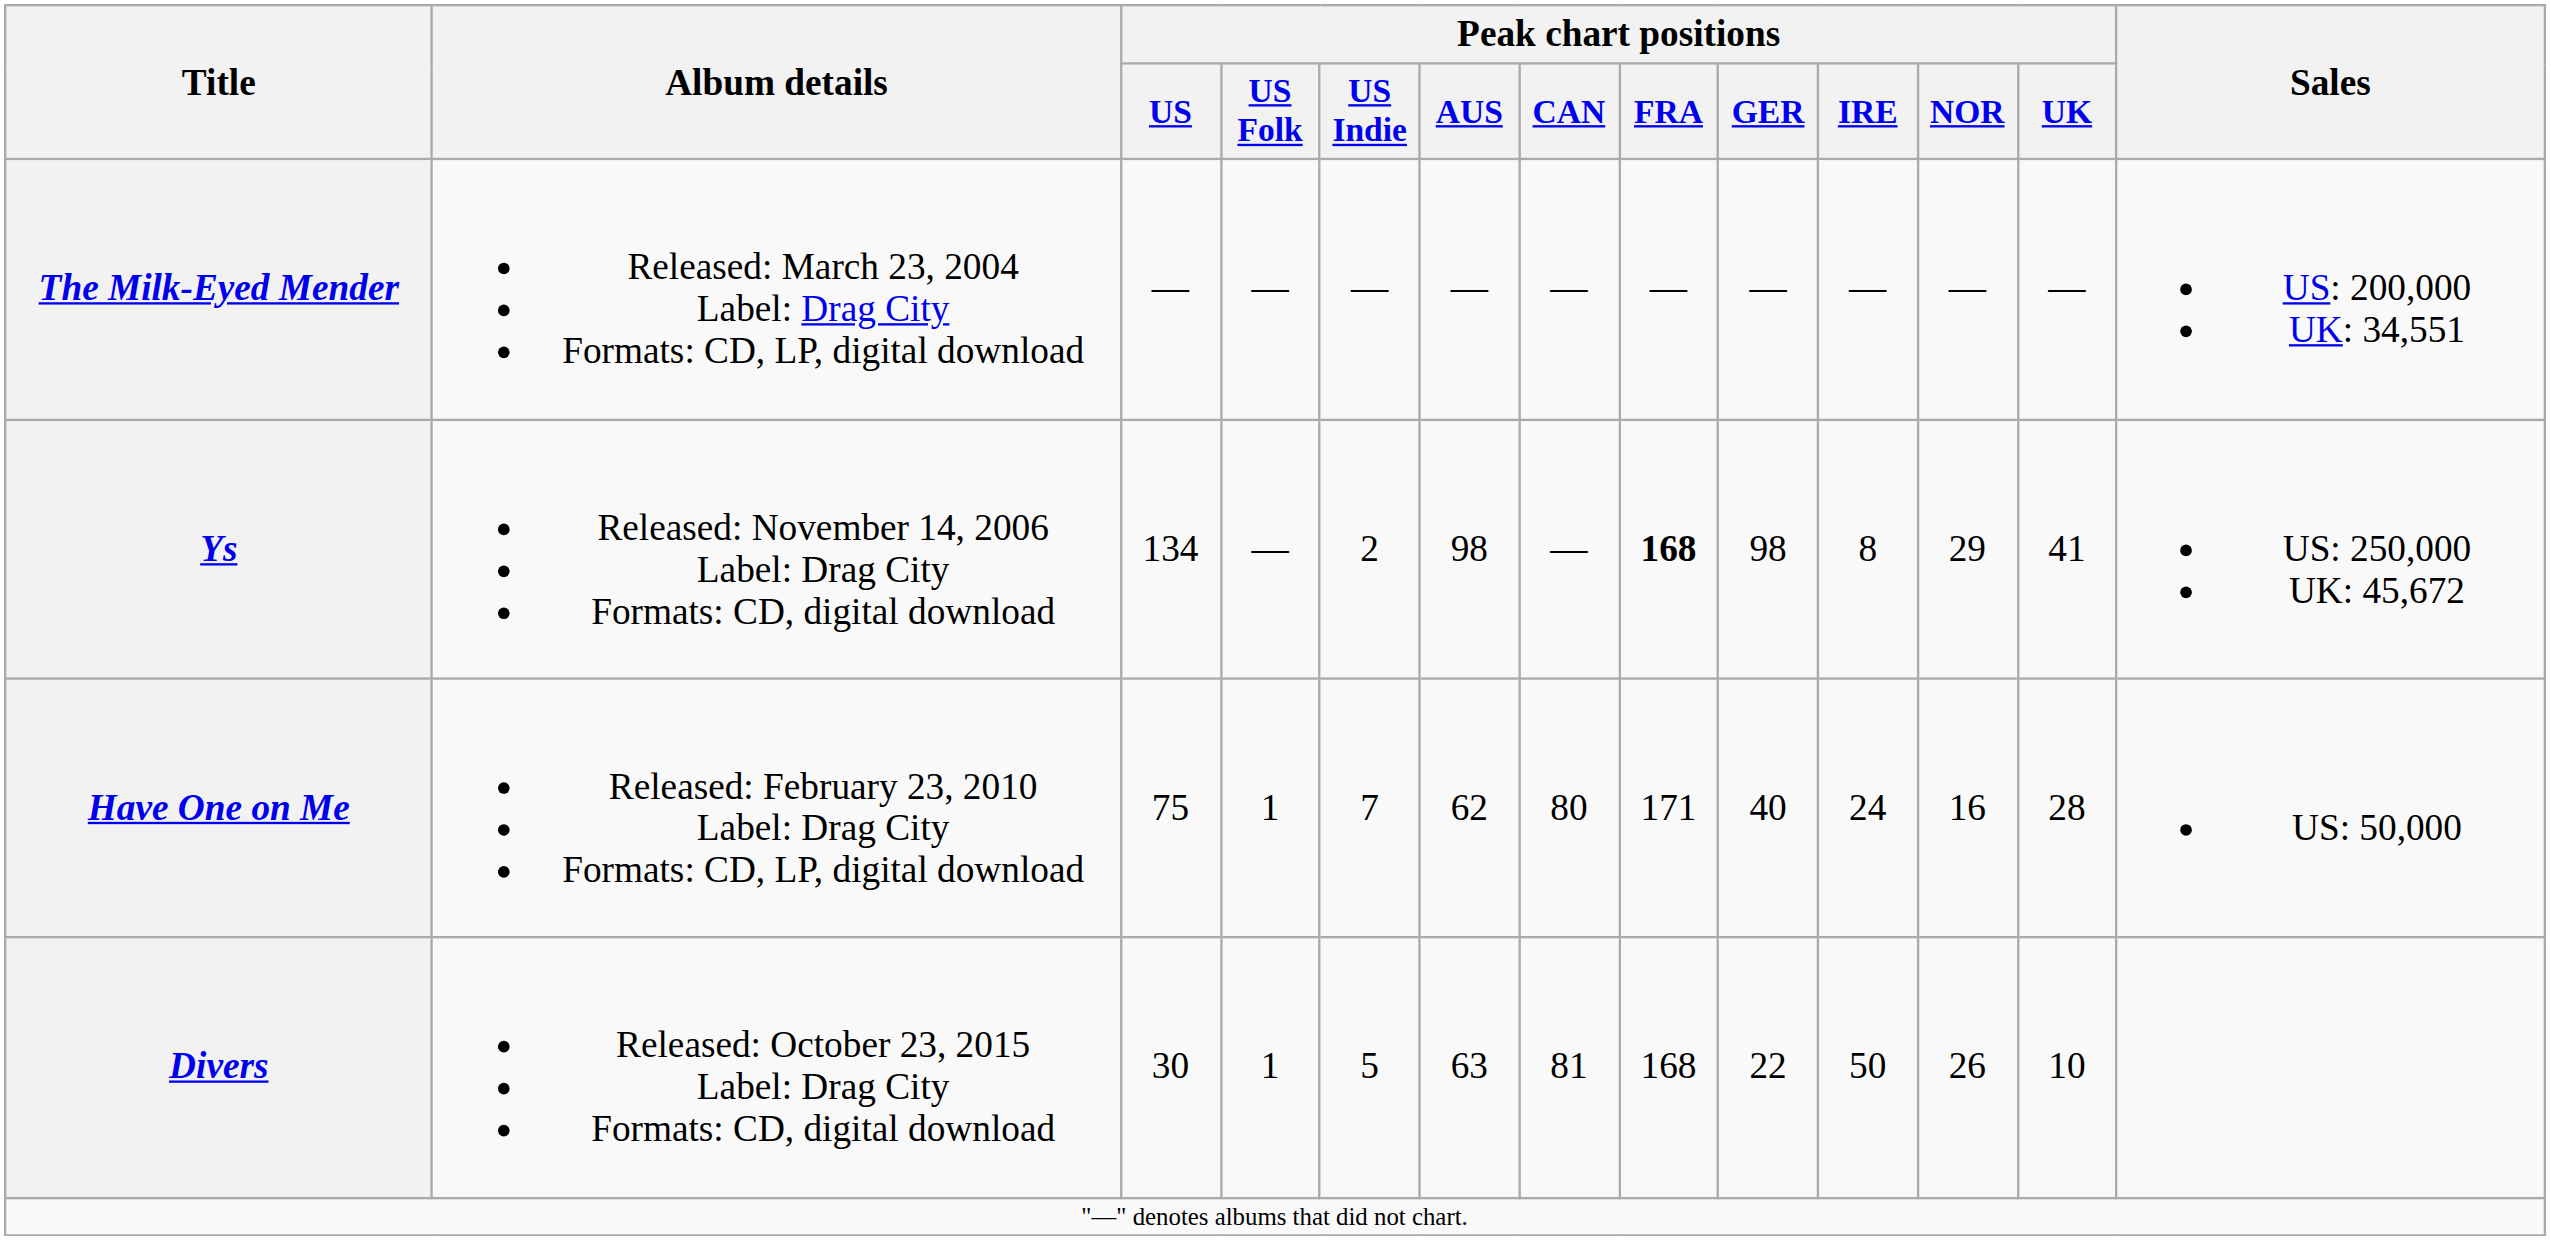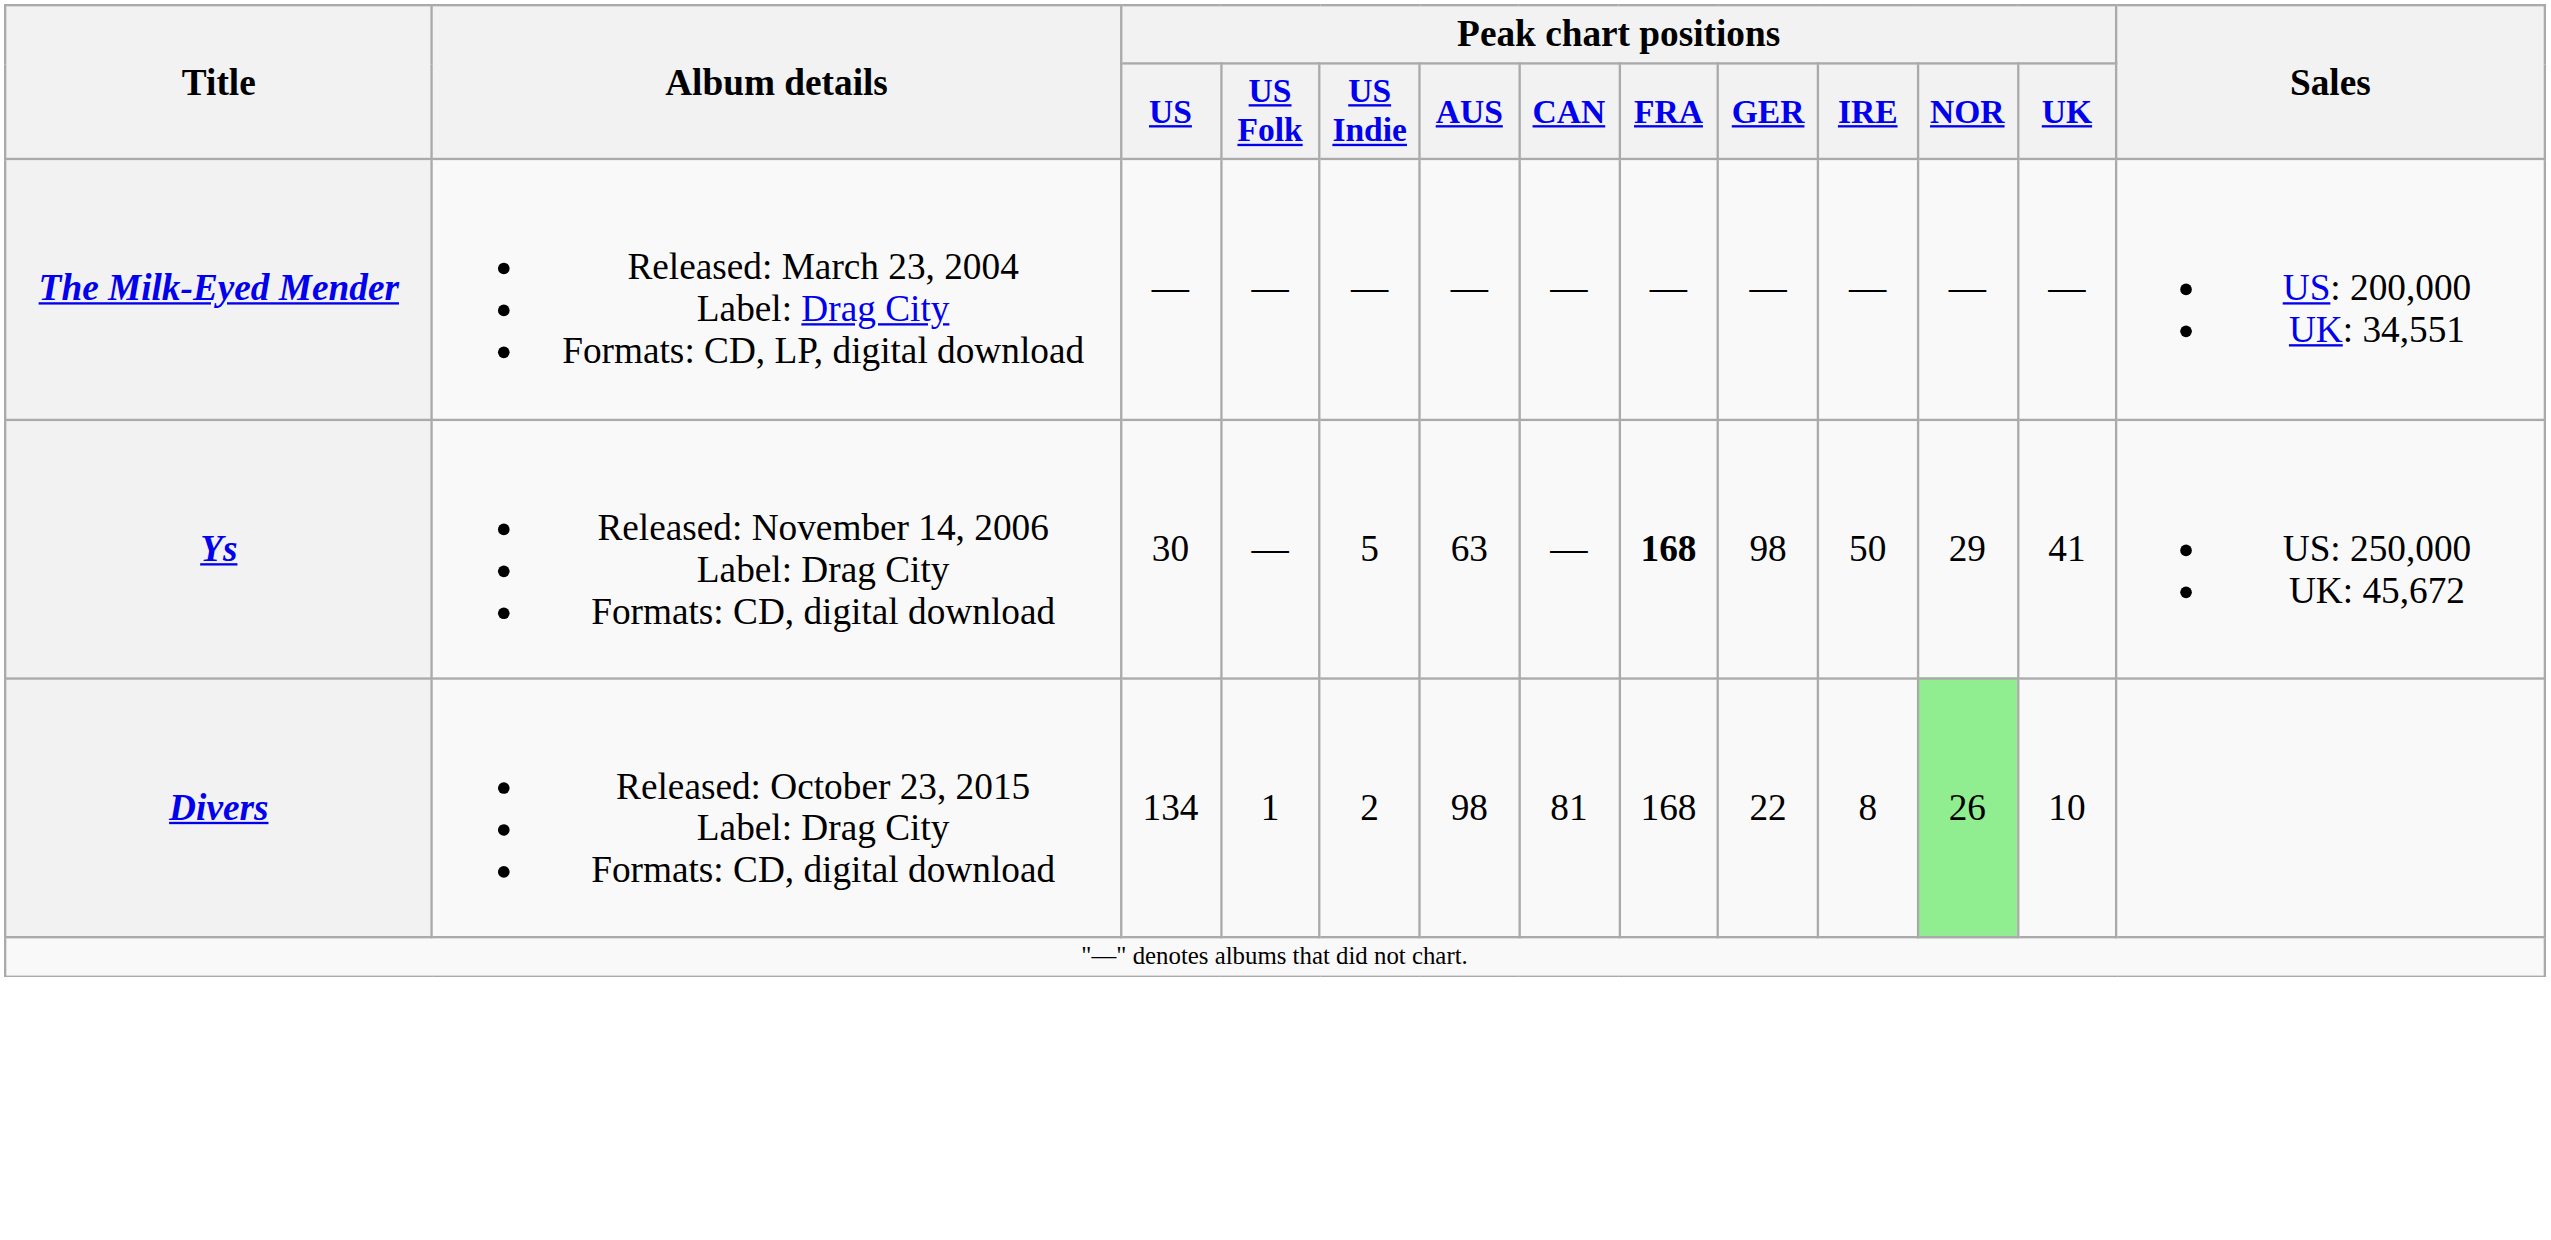 <table class="wikitable plainrowheaders" style="text-align:center;">
 <tr>
 <th scope="col" rowspan="2" style="width:11em;">Title</th>
 <th scope="col" rowspan="2" style="width:18em;">Album details</th>
 <th scope="col" colspan="10">Peak chart positions</th>
 <th scope="col" rowspan="2" style="width:11em;">Sales</th>
 </tr>
 <tr>
 <th scope="col" style="width:2.5em;font-size:90%;"><a href='#'>US</a><br></th>
 <th scope="col" style="width:2.5em;font-size:90%;"><a href='#'>US<br>Folk</a><br></th>
 <th scope="col" style="width:2.5em;font-size:90%;"><a href='#'>US<br>Indie</a><br></th>
 <th scope="col" style="width:2.5em;font-size:90%;"><a href='#'>AUS</a><br></th>
 <th scope="col" style="width:2.5em;font-size:90%;"><a href='#'>CAN</a><br></th>
 <th scope="col" style="width:2.5em;font-size:90%;"><a href='#'>FRA</a><br></th>
 <th scope="col" style="width:2.5em;font-size:90%;"><a href='#'>GER</a><br></th>
 <th scope="col" style="width:2.5em;font-size:90%;"><a href='#'>IRE</a><br></th>
 <th scope="col" style="width:2.5em;font-size:90%;"><a href='#'>NOR</a><br></th>
 <th scope="col" style="width:2.5em;font-size:90%;"><a href='#'>UK</a><br></th>
 </tr>
 <tr>
 <th scope="row"><em><a href='#'>The Milk-Eyed Mender</a></em></th>
 <td><br><ul><li>Released: March 23, 2004</li><li>Label: <a href='#'>Drag City</a></li><li>Formats: CD, LP, digital download</li></ul></td>
 <td>—</td>
 <td>—</td>
 <td>—</td>
 <td>—</td>
 <td>—</td>
 <td>—</td>
 <td>—</td>
 <td>—</td>
 <td>—</td>
 <td>—</td>
 <td><br><ul><li><a href='#'>US</a>: 200,000</li><li><a href='#'>UK</a>: 34,551</li></ul></td>
 </tr>
 <tr>
 <th scope="row"><em><a href='#'>Ys</a></em></th>
 <td><br><ul><li>Released: November 14, 2006</li><li>Label: Drag City</li><li>Formats: CD, digital download</li></ul></td>
-<td>134</td>
+<td>30</td>
 <td>—</td>
-<td>2</td>
-<td>98</td>
+<td>5</td>
+<td>63</td>
 <td>—</td>
 <td><strong>168</strong></td>
 <td>98</td>
-<td>8</td>
+<td>50</td>
 <td>29</td>
 <td>41</td>
 <td><br><ul><li>US: 250,000</li><li>UK: 45,672</li></ul></td>
 </tr>
 <tr>
-<th scope="row"><em><a href='#'>Have One on Me</a></em></th>
-<td><br><ul><li>Released: February 23, 2010</li><li>Label: Drag City</li><li>Formats: CD, LP, digital download</li></ul></td>
-<td>75</td>
-<td>1</td>
-<td>7</td>
-<td>62</td>
-<td>80</td>
-<td>171</td>
-<td>40</td>
-<td>24</td>
-<td>16</td>
-<td>28</td>
-<td><br><ul><li>US: 50,000</li></ul></td>
-</tr>
-<tr>
 <th scope="row"><em><a href='#'>Divers</a></em></th>
 <td><br><ul><li>Released: October 23, 2015</li><li>Label: Drag City</li><li>Formats: CD, digital download</li></ul></td>
-<td>30</td>
+<td>134</td>
 <td>1</td>
-<td>5</td>
-<td>63</td>
+<td>2</td>
+<td>98</td>
 <td>81</td>
 <td>168</td>
 <td>22</td>
-<td>50</td>
-<td>26</td>
+<td>8</td>
+<td style="background: lightgreen;">26</td>
 <td>10</td>
 <td></td>
 </tr>
 <tr>
 <td colspan="13" style="text-align:center; font-size:8pt;">"—" denotes albums that did not chart.</td>
 </tr>
 </table>
